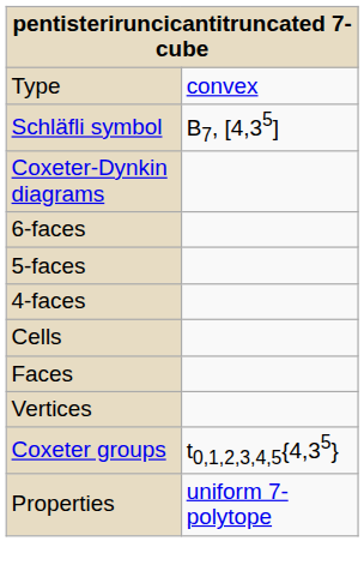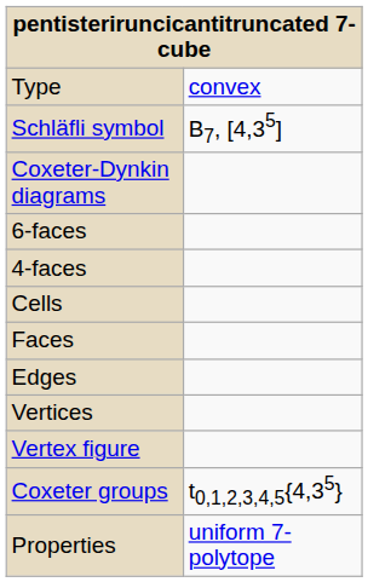 <table class="wikitable" style="margin-left:10px; float:right; width:250px;">
 <tr>
 <th style="background:#e7dcc3;" colspan="2">pentisteriruncicantitruncated 7-cube</th>
 </tr>
 <tr>
 <td style="background:#e7dcc3;">Type</td>
 <td><a href='#'>convex</a></td>
 </tr>
 <tr>
 <td style="background:#e7dcc3;"><a href='#'>Schläfli symbol</a></td>
 <td>B<sub>7</sub>, [4,3<sup>5</sup>]</td>
 </tr>
 <tr>
 <td style="background:#e7dcc3;"><a href='#'>Coxeter-Dynkin diagrams</a></td>
 <td></td>
 </tr>
 <tr>
 <td style="background:#e7dcc3;">6-faces</td>
 <td></td>
 </tr>
 <tr>
-<td style="background:#e7dcc3;">5-faces</td>
-<td></td>
-</tr>
-<tr>
 <td style="background:#e7dcc3;">4-faces</td>
 <td></td>
 </tr>
 <tr>
 <td style="background:#e7dcc3;">Cells</td>
 <td></td>
 </tr>
 <tr>
 <td style="background:#e7dcc3;">Faces</td>
 <td></td>
 </tr>
 <tr>
+<td style="background:#e7dcc3;">Edges</td>
+<td></td>
+</tr>
+<tr>
 <td style="background:#e7dcc3;">Vertices</td>
+<td></td>
+</tr>
+<tr>
+<td style="background:#e7dcc3;"><a href='#'>Vertex figure</a></td>
 <td></td>
 </tr>
 <tr>
 <td style="background:#e7dcc3;"><a href='#'>Coxeter groups</a></td>
 <td>t<sub>0,1,2,3,4,5</sub>{4,3<sup>5</sup>}</td>
 </tr>
 <tr>
 <td style="background:#e7dcc3;">Properties</td>
 <td><a href='#'>uniform 7-polytope</a></td>
 </tr>
 </table>
